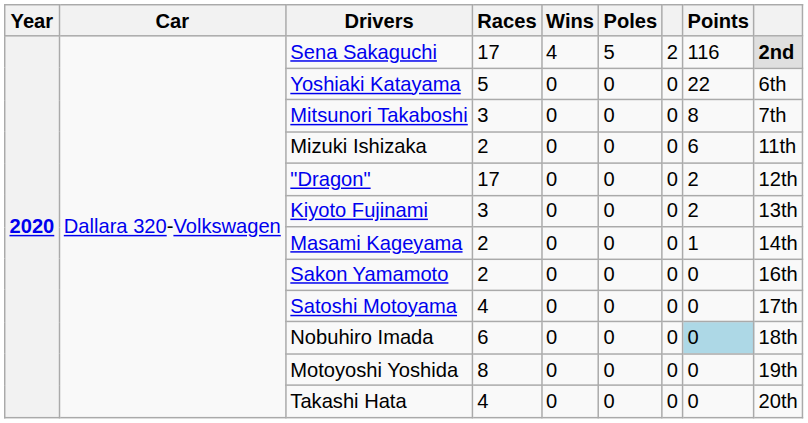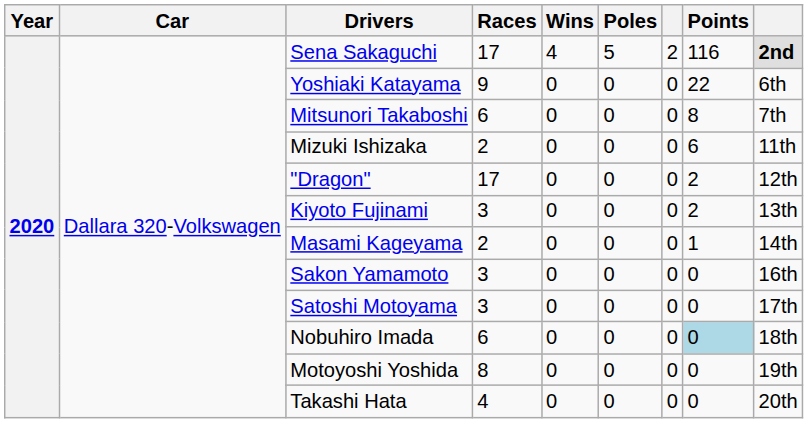 <table class="wikitable" style="font-size:85%">
 <tr>
 <th>Year</th>
 <th>Car</th>
 <th>Drivers</th>
 <th>Races</th>
 <th>Wins</th>
 <th>Poles</th>
 <th></th>
 <th>Points</th>
 <th></th>
 </tr>
 <tr>
 <th rowspan="12"><a href='#'>2020</a></th>
 <td rowspan="12"><a href='#'>Dallara 320</a>-<a href='#'>Volkswagen</a></td>
 <td> <a href='#'>Sena Sakaguchi</a></td>
 <td>17</td>
 <td>4</td>
 <td>5</td>
 <td>2</td>
 <td>116</td>
 <td style="background:#DFDFDF;"><strong>2nd</strong></td>
 </tr>
 <tr>
 <td> <a href='#'>Yoshiaki Katayama</a></td>
-<td>5</td>
+<td>9</td>
 <td>0</td>
 <td>0</td>
 <td>0</td>
 <td>22</td>
 <td>6th</td>
 </tr>
 <tr>
 <td> <a href='#'>Mitsunori Takaboshi</a></td>
-<td>3</td>
+<td>6</td>
 <td>0</td>
 <td>0</td>
 <td>0</td>
 <td>8</td>
 <td>7th</td>
 </tr>
 <tr>
 <td> Mizuki Ishizaka</td>
 <td>2</td>
 <td>0</td>
 <td>0</td>
 <td>0</td>
 <td>6</td>
 <td>11th</td>
 </tr>
 <tr>
 <td> <a href='#'>"Dragon"</a></td>
 <td>17</td>
 <td>0</td>
 <td>0</td>
 <td>0</td>
 <td>2</td>
 <td>12th</td>
 </tr>
 <tr>
 <td> <a href='#'>Kiyoto Fujinami</a></td>
 <td>3</td>
 <td>0</td>
 <td>0</td>
 <td>0</td>
 <td>2</td>
 <td>13th</td>
 </tr>
 <tr>
 <td> <a href='#'>Masami Kageyama</a></td>
 <td>2</td>
 <td>0</td>
 <td>0</td>
 <td>0</td>
 <td>1</td>
 <td>14th</td>
 </tr>
 <tr>
 <td> <a href='#'>Sakon Yamamoto</a></td>
-<td>2</td>
+<td>3</td>
 <td>0</td>
 <td>0</td>
 <td>0</td>
 <td>0</td>
 <td>16th</td>
 </tr>
 <tr>
 <td> <a href='#'>Satoshi Motoyama</a></td>
-<td>4</td>
+<td>3</td>
 <td>0</td>
 <td>0</td>
 <td>0</td>
 <td>0</td>
 <td>17th</td>
 </tr>
 <tr>
 <td> Nobuhiro Imada</td>
 <td>6</td>
 <td>0</td>
 <td>0</td>
 <td>0</td>
 <td style="background: lightblue;">0</td>
 <td>18th</td>
 </tr>
 <tr>
 <td> Motoyoshi Yoshida</td>
 <td>8</td>
 <td>0</td>
 <td>0</td>
 <td>0</td>
 <td>0</td>
 <td>19th</td>
 </tr>
 <tr>
 <td> Takashi Hata</td>
 <td>4</td>
 <td>0</td>
 <td>0</td>
 <td>0</td>
 <td>0</td>
 <td>20th</td>
 </tr>
 </table>
